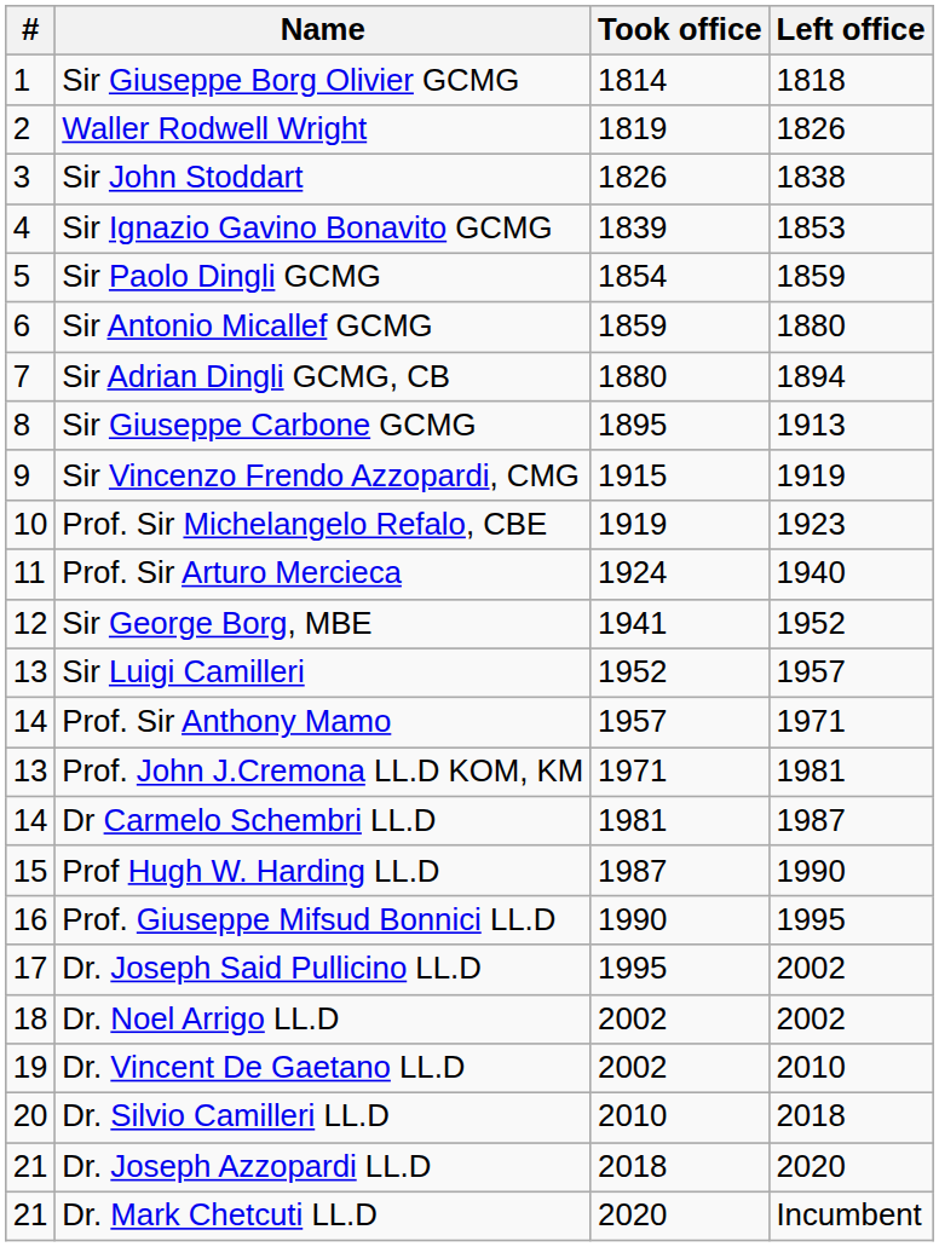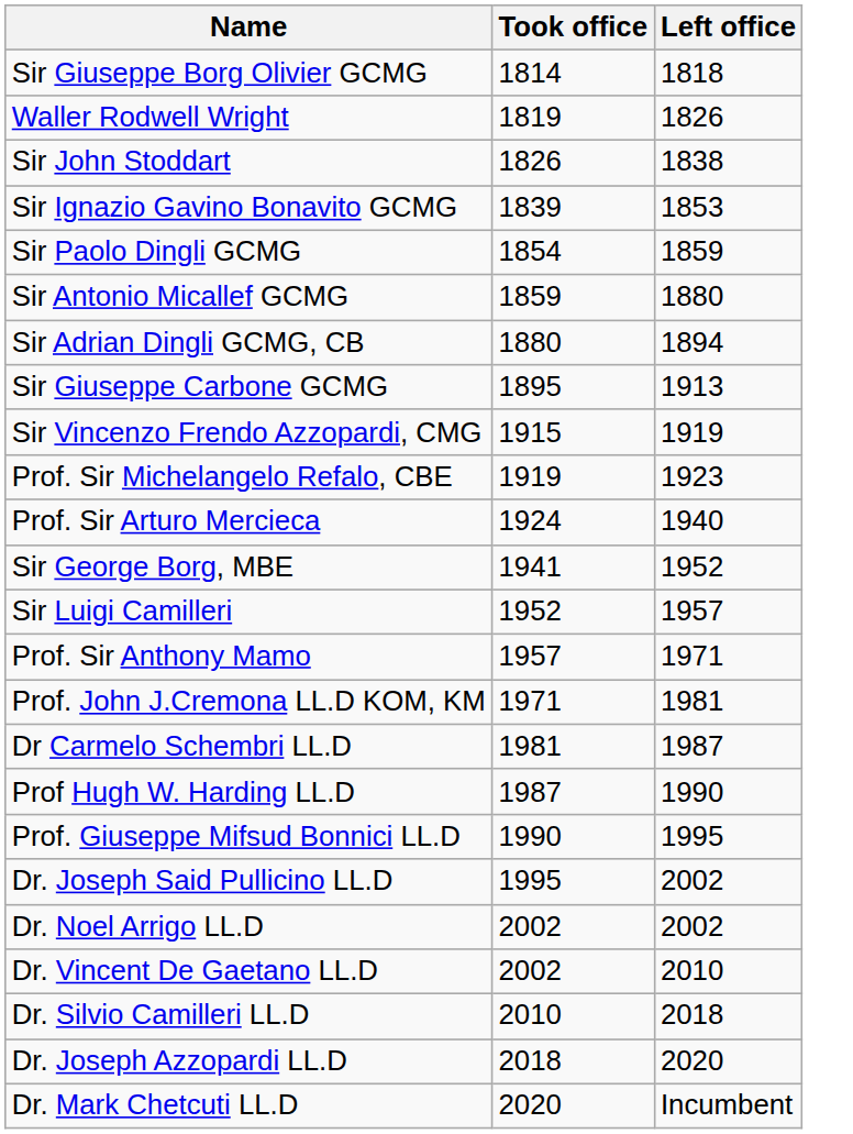 <table class="wikitable">
 <tr ->
-<th>#</th>
 <th>Name</th>
 <th>Took office</th>
 <th>Left office</th>
 </tr>
 <tr ->
-<td>1</td>
 <td>Sir <a href='#'>Giuseppe Borg Olivier</a> GCMG</td>
 <td>1814</td>
 <td>1818</td>
 </tr>
 <tr ->
-<td>2</td>
 <td><a href='#'>Waller Rodwell Wright</a></td>
 <td>1819</td>
 <td>1826</td>
 </tr>
 <tr ->
-<td>3</td>
 <td>Sir <a href='#'>John Stoddart</a></td>
 <td>1826</td>
 <td>1838</td>
 </tr>
 <tr ->
-<td>4</td>
 <td>Sir <a href='#'>Ignazio Gavino Bonavito</a> GCMG</td>
 <td>1839</td>
 <td>1853</td>
 </tr>
 <tr ->
-<td>5</td>
 <td>Sir <a href='#'>Paolo Dingli</a> GCMG</td>
 <td>1854</td>
 <td>1859</td>
 </tr>
 <tr ->
-<td>6</td>
 <td>Sir <a href='#'>Antonio Micallef</a> GCMG</td>
 <td>1859</td>
 <td>1880</td>
 </tr>
 <tr ->
-<td>7</td>
 <td>Sir <a href='#'>Adrian Dingli</a> GCMG, CB</td>
 <td>1880</td>
 <td>1894</td>
 </tr>
 <tr ->
-<td>8</td>
 <td>Sir <a href='#'>Giuseppe Carbone</a> GCMG</td>
 <td>1895</td>
 <td>1913</td>
 </tr>
 <tr ->
-<td>9</td>
 <td>Sir <a href='#'>Vincenzo Frendo Azzopardi</a>, CMG</td>
 <td>1915</td>
 <td>1919</td>
 </tr>
 <tr ->
-<td>10</td>
 <td>Prof. Sir <a href='#'>Michelangelo Refalo</a>, CBE</td>
 <td>1919</td>
 <td>1923</td>
 </tr>
 <tr ->
-<td>11</td>
 <td>Prof. Sir <a href='#'>Arturo Mercieca</a></td>
 <td>1924</td>
 <td>1940</td>
 </tr>
 <tr ->
-<td>12</td>
 <td>Sir <a href='#'>George Borg</a>, MBE</td>
 <td>1941</td>
 <td>1952</td>
 </tr>
 <tr ->
-<td>13</td>
 <td>Sir <a href='#'>Luigi Camilleri</a></td>
 <td>1952</td>
 <td>1957</td>
 </tr>
 <tr ->
-<td>14</td>
 <td>Prof. Sir <a href='#'>Anthony Mamo</a></td>
 <td>1957</td>
 <td>1971</td>
 </tr>
 <tr ->
-<td>13</td>
 <td>Prof. <a href='#'>John J.Cremona</a> LL.D KOM, KM</td>
 <td>1971</td>
 <td>1981</td>
 </tr>
 <tr ->
-<td>14</td>
 <td>Dr <a href='#'>Carmelo Schembri</a> LL.D</td>
 <td>1981</td>
 <td>1987</td>
 </tr>
 <tr ->
-<td>15</td>
 <td>Prof <a href='#'>Hugh W. Harding</a> LL.D</td>
 <td>1987</td>
 <td>1990</td>
 </tr>
 <tr ->
-<td>16</td>
 <td>Prof. <a href='#'>Giuseppe Mifsud Bonnici</a> LL.D</td>
 <td>1990</td>
 <td>1995</td>
 </tr>
 <tr ->
-<td>17</td>
 <td>Dr. <a href='#'>Joseph Said Pullicino</a> LL.D</td>
 <td>1995</td>
 <td>2002</td>
 </tr>
 <tr ->
-<td>18</td>
 <td>Dr. <a href='#'>Noel Arrigo</a> LL.D</td>
 <td>2002</td>
 <td>2002</td>
 </tr>
 <tr ->
-<td>19</td>
 <td>Dr. <a href='#'>Vincent De Gaetano</a> LL.D</td>
 <td>2002</td>
 <td>2010</td>
 </tr>
 <tr ->
-<td>20</td>
 <td>Dr. <a href='#'>Silvio Camilleri</a> LL.D</td>
 <td>2010</td>
 <td>2018</td>
 </tr>
 <tr ->
-<td>21</td>
 <td>Dr. <a href='#'>Joseph Azzopardi</a> LL.D</td>
 <td>2018</td>
 <td>2020</td>
 </tr>
 <tr ->
-<td>21</td>
 <td>Dr. <a href='#'>Mark Chetcuti</a> LL.D</td>
 <td>2020</td>
 <td>Incumbent</td>
 </tr>
 </table>
